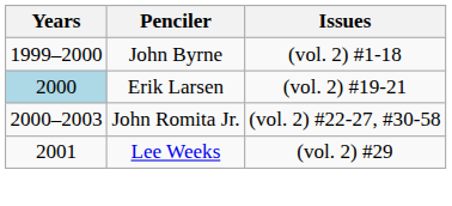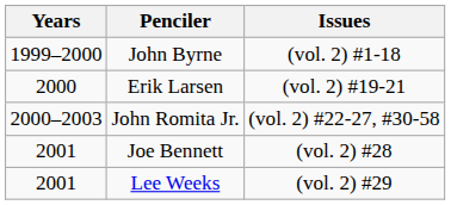 <table class="wikitable" style="vertical-align:text-top">
 <tr>
 <th>Years</th>
 <th>Penciler</th>
 <th>Issues</th>
 </tr>
 <tr>
 <td align="center">1999–2000</td>
 <td align="center">John Byrne</td>
 <td align="center">(vol. 2) #1-18</td>
 </tr>
 <tr>
-<td align="center" style="background: lightblue;">2000</td>
+<td align="center">2000</td>
 <td align="center">Erik Larsen</td>
 <td align="center">(vol. 2) #19-21</td>
 </tr>
 <tr>
 <td align="center">2000–2003</td>
 <td align="center">John Romita Jr.</td>
 <td align="center">(vol. 2) #22-27, #30-58</td>
 </tr>
 <tr>
 <td align="center">2001</td>
+<td align="center">Joe Bennett</td>
+<td align="center">(vol. 2) #28</td>
+</tr>
+<tr>
+<td align="center">2001</td>
 <td align="center"><a href='#'>Lee Weeks</a></td>
 <td align="center">(vol. 2) #29</td>
 </tr>
 </table>
